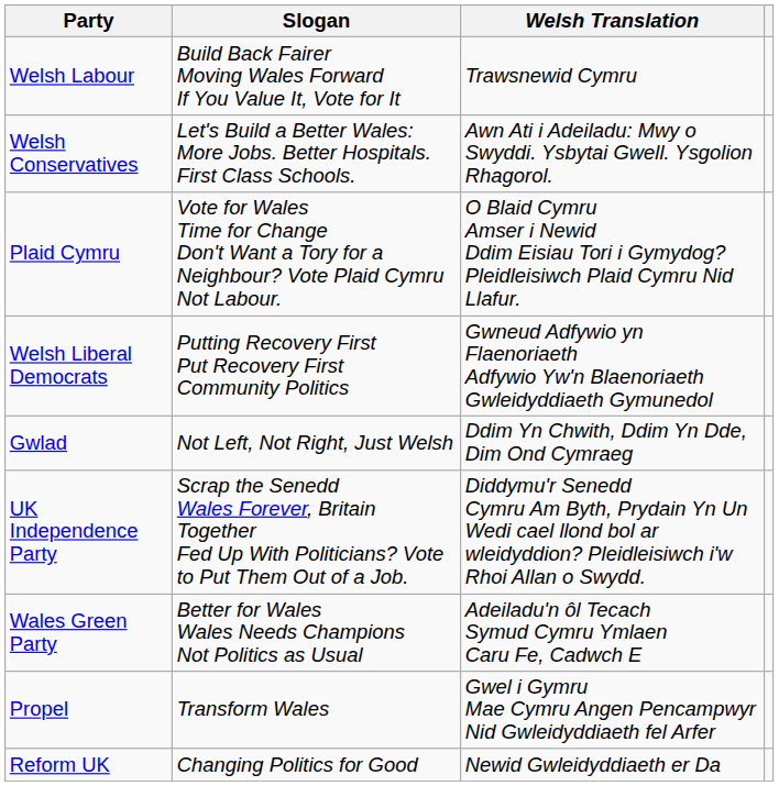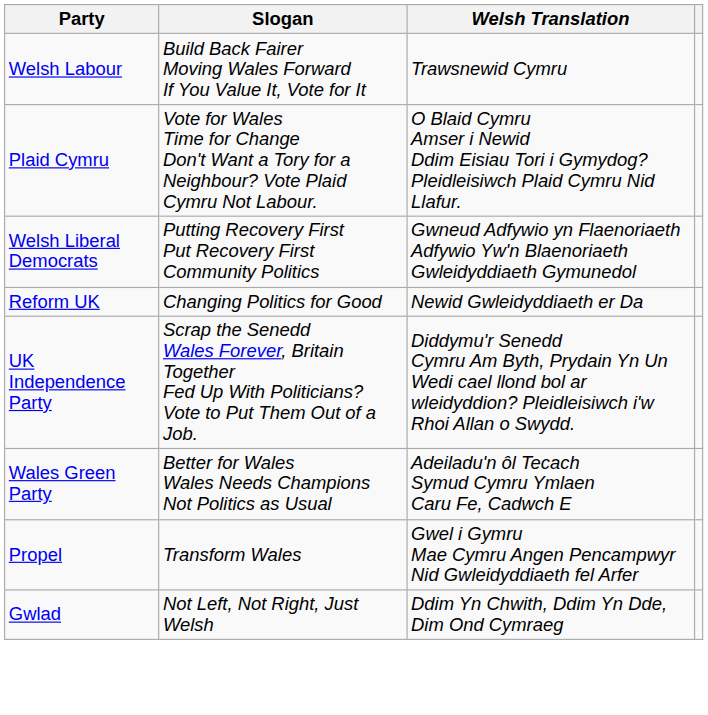 <table class="wikitable">
 <tr>
 <th>Party</th>
 <th>Slogan</th>
 <th><em>Welsh Translation</em></th>
 <th></th>
 </tr>
 <tr>
 <td><a href='#'>Welsh Labour</a></td>
 <td><em>Build Back Fairer</em><br><em>Moving Wales Forward</em><br><em>If You Value It, Vote for It</em></td>
 <td><em>Trawsnewid Cymru</em></td>
-<td></td>
-</tr>
-<tr>
-<td><a href='#'>Welsh Conservatives</a></td>
-<td><em>Let's Build a Better Wales: More Jobs. Better Hospitals. First Class Schools.</em></td>
-<td><em>Awn Ati i Adeiladu: Mwy o Swyddi. Ysbytai Gwell. Ysgolion Rhagorol.</em></td>
 <td></td>
 </tr>
 <tr>
 <td><a href='#'>Plaid Cymru</a></td>
 <td><em>Vote for Wales</em><br><em>Time for Change</em><br><em>Don't Want a Tory for a Neighbour? Vote Plaid Cymru Not Labour.</em></td>
 <td><em>O Blaid Cymru</em><br><em>Amser i Newid</em><br><em>Ddim Eisiau Tori i Gymydog? Pleidleisiwch Plaid Cymru Nid Llafur.</em></td>
 <td></td>
 </tr>
 <tr>
 <td><a href='#'>Welsh Liberal Democrats</a></td>
 <td><em>Putting Recovery First</em><br><em>Put Recovery First</em><br><em>Community Politics</em></td>
 <td><em>Gwneud Adfywio yn Flaenoriaeth</em><br><em>Adfywio Yw'n Blaenoriaeth</em><br><em>Gwleidyddiaeth Gymunedol</em></td>
 <td></td>
 </tr>
 <tr>
-<td><a href='#'>Gwlad</a></td>
-<td><em>Not Left, Not Right, Just Welsh</em></td>
-<td><em>Ddim Yn Chwith, Ddim Yn Dde, Dim Ond Cymraeg</em></td>
+<td><a href='#'>Reform UK</a></td>
+<td><em>Changing Politics for Good</em></td>
+<td><em>Newid Gwleidyddiaeth er Da</em></td>
 <td></td>
 </tr>
 <tr>
 <td><a href='#'>UK Independence Party</a></td>
 <td><em>Scrap the Senedd</em><br><em><a href='#'>Wales Forever</a>, Britain Together</em><br><em>Fed Up With Politicians? Vote to Put Them Out of a Job.</em></td>
 <td><em>Diddymu'r Senedd</em><br><em>Cymru Am Byth, Prydain Yn Un</em><br><em>Wedi cael llond bol ar wleidyddion? Pleidleisiwch i'w Rhoi Allan o Swydd.</em></td>
 <td></td>
 </tr>
 <tr>
 <td><a href='#'>Wales Green Party</a></td>
 <td><em>Better for Wales</em><br><em>Wales Needs Champions</em><br><em>Not Politics as Usual</em></td>
 <td><em>Adeiladu'n ôl Tecach</em><br><em>Symud Cymru Ymlaen</em><br><em>Caru Fe, Cadwch E</em></td>
 <td></td>
 </tr>
 <tr>
 <td><a href='#'>Propel</a></td>
 <td><em>Transform Wales</em></td>
 <td><em>Gwel i Gymru</em><br><em>Mae Cymru Angen Pencampwyr</em><br><em>Nid Gwleidyddiaeth fel Arfer</em></td>
 <td></td>
 </tr>
 <tr>
-<td><a href='#'>Reform UK</a></td>
-<td><em>Changing Politics for Good</em></td>
-<td><em>Newid Gwleidyddiaeth er Da</em></td>
+<td><a href='#'>Gwlad</a></td>
+<td><em>Not Left, Not Right, Just Welsh</em></td>
+<td><em>Ddim Yn Chwith, Ddim Yn Dde, Dim Ond Cymraeg</em></td>
 <td></td>
 </tr>
 </table>
